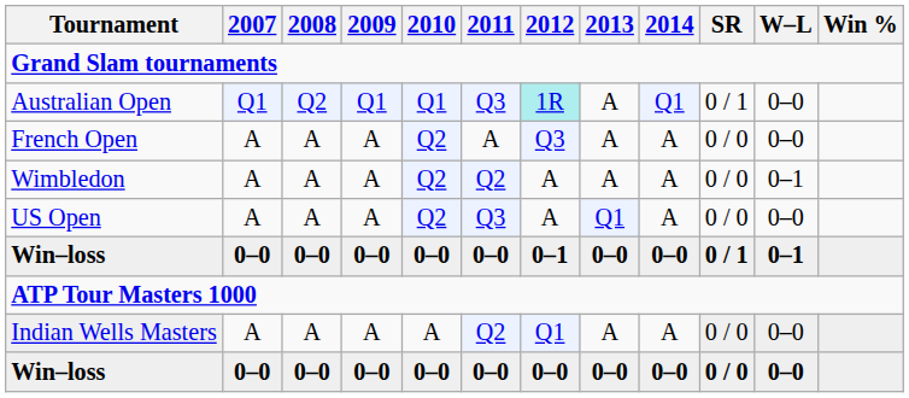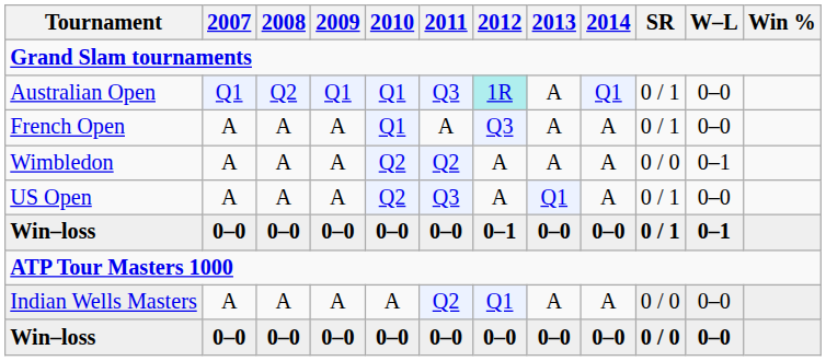 <table class=wikitable style=text-align:center>
 <tr>
 <th>Tournament</th>
 <th><a href='#'>2007</a></th>
 <th><a href='#'>2008</a></th>
 <th><a href='#'>2009</a></th>
 <th><a href='#'>2010</a></th>
 <th><a href='#'>2011</a></th>
 <th><a href='#'>2012</a></th>
 <th><a href='#'>2013</a></th>
 <th><a href='#'>2014</a></th>
 <th>SR</th>
 <th>W–L</th>
 <th>Win %</th>
 </tr>
 <tr>
 <td colspan=24 style=text-align:left><a href='#'><strong>Grand Slam tournaments</strong></a></td>
 </tr>
 <tr>
 <td align=left><a href='#'>Australian Open</a></td>
 <td bgcolor=ecf2ff><a href='#'>Q1</a></td>
 <td bgcolor=ecf2ff><a href='#'>Q2</a></td>
 <td bgcolor=ecf2ff><a href='#'>Q1</a></td>
 <td bgcolor=ecf2ff><a href='#'>Q1</a></td>
 <td bgcolor=ecf2ff><a href='#'>Q3</a></td>
 <td bgcolor=afeeee><a href='#'>1R</a></td>
 <td>A</td>
 <td bgcolor=ecf2ff><a href='#'>Q1</a></td>
 <td>0 / 1</td>
 <td>0–0</td>
 <td></td>
 </tr>
 <tr>
 <td align=left><a href='#'>French Open</a></td>
 <td>A</td>
 <td>A</td>
 <td>A</td>
-<td bgcolor=ecf2ff><a href='#'>Q2</a></td>
+<td bgcolor=ecf2ff><a href='#'>Q1</a></td>
 <td>A</td>
 <td bgcolor=ecf2ff><a href='#'>Q3</a></td>
 <td>A</td>
 <td>A</td>
-<td>0 / 0</td>
+<td>0 / 1</td>
 <td>0–0</td>
 <td></td>
 </tr>
 <tr>
 <td align=left><a href='#'>Wimbledon</a></td>
 <td>A</td>
 <td>A</td>
 <td>A</td>
 <td bgcolor=ecf2ff><a href='#'>Q2</a></td>
 <td bgcolor=ecf2ff><a href='#'>Q2</a></td>
 <td>A</td>
 <td>A</td>
 <td>A</td>
 <td>0 / 0</td>
 <td>0–1</td>
 <td></td>
 </tr>
 <tr>
 <td align=left><a href='#'>US Open</a></td>
 <td>A</td>
 <td>A</td>
 <td>A</td>
 <td bgcolor=ecf2ff><a href='#'>Q2</a></td>
 <td bgcolor=ecf2ff><a href='#'>Q3</a></td>
 <td>A</td>
 <td bgcolor=ecf2ff><a href='#'>Q1</a></td>
 <td>A</td>
-<td>0 / 0</td>
+<td>0 / 1</td>
 <td>0–0</td>
 <td></td>
 </tr>
 <tr style=font-weight:bold;background:#efefef>
 <td style=text-align:left>Win–loss</td>
 <td>0–0</td>
 <td>0–0</td>
 <td>0–0</td>
 <td>0–0</td>
 <td>0–0</td>
 <td>0–1</td>
 <td>0–0</td>
 <td>0–0</td>
 <td>0 / 1</td>
 <td>0–1</td>
 <td></td>
 </tr>
 <tr>
 <td colspan=24 style=text-align:left><strong><a href='#'>ATP Tour Masters 1000</a></strong></td>
 </tr>
 <tr>
 <td bgcolor=efefef align=left><a href='#'>Indian Wells Masters</a></td>
 <td>A</td>
 <td>A</td>
 <td>A</td>
 <td>A</td>
 <td bgcolor=ecf2ff><a href='#'>Q2</a></td>
 <td bgcolor=ecf2ff><a href='#'>Q1</a></td>
 <td>A</td>
 <td>A</td>
 <td bgcolor=efefef>0 / 0</td>
 <td bgcolor=efefef>0–0</td>
 <td bgcolor=efefef></td>
 </tr>
 <tr style=font-weight:bold;background:#efefef>
 <td style=text-align:left>Win–loss</td>
 <td>0–0</td>
 <td>0–0</td>
 <td>0–0</td>
 <td>0–0</td>
 <td>0–0</td>
 <td>0–0</td>
 <td>0–0</td>
 <td>0–0</td>
 <td bgcolor=efefef>0 / 0</td>
 <td bgcolor=efefef>0–0</td>
 <td bgcolor=efefef></td>
 </tr>
 </table>
